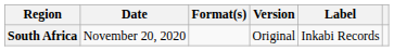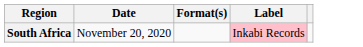 <table class="wikitable plainrowheaders">
 <tr>
 <th scope="col">Region</th>
 <th scope="col">Date</th>
 <th scope="col">Format(s)</th>
-<th scope="col">Version</th>
 <th scope="col">Label</th>
 <th scope="col"></th>
 </tr>
 <tr>
 <th scope="row">South Africa</th>
 <td>November 20, 2020</td>
 <td></td>
-<td>Original</td>
-<td>Inkabi Records</td>
+<td style="background: pink;">Inkabi Records</td>
 <td align="center"></td>
 </tr>
 </table>
